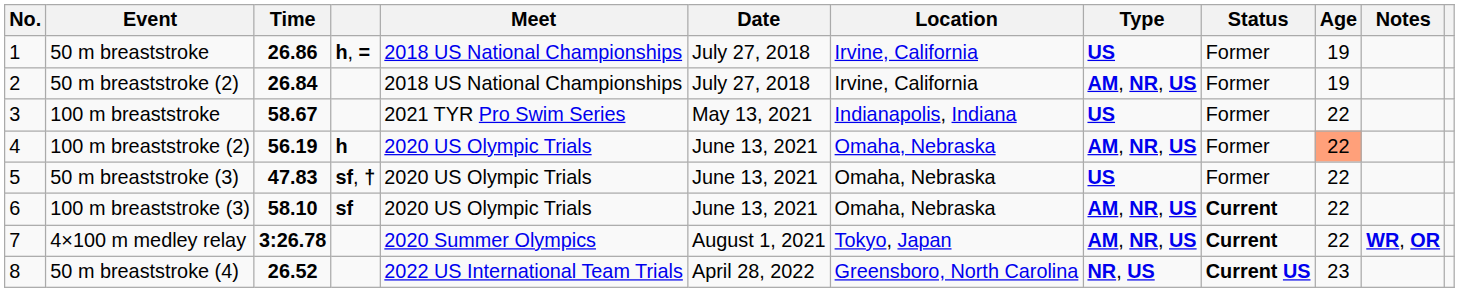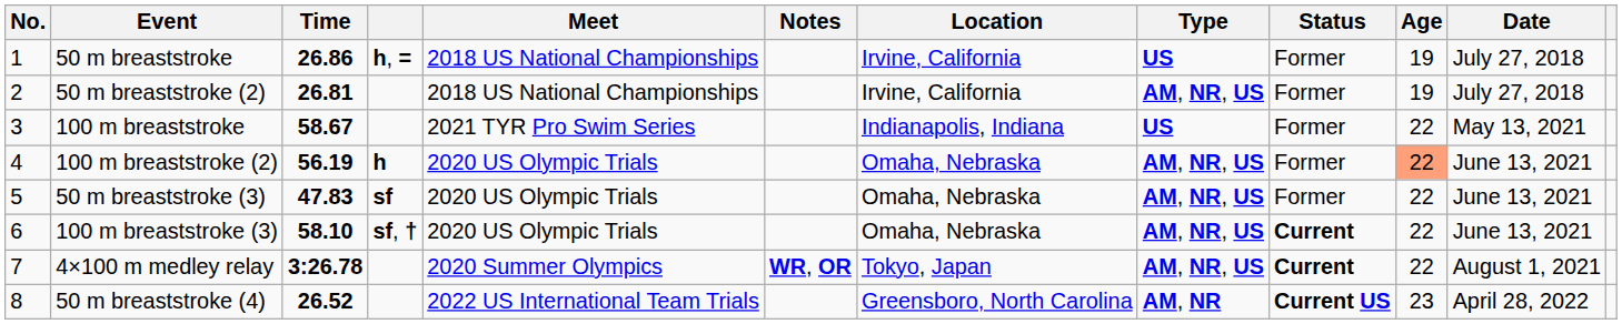 <table class="wikitable sortable">
 <tr>
 <th>No.</th>
 <th>Event</th>
 <th>Time</th>
 <th></th>
 <th>Meet</th>
-<th>Date</th>
+<th>Notes</th>
 <th>Location</th>
 <th>Type</th>
 <th>Status</th>
 <th>Age</th>
-<th>Notes</th>
+<th>Date</th>
 <th></th>
 </tr>
 <tr>
 <td>1</td>
 <td>50 m breaststroke</td>
 <td style="text-align:center;"><strong>26.86</strong></td>
 <td><strong>h</strong>, <strong>=</strong></td>
 <td><a href='#'>2018 US National Championships</a></td>
-<td>July 27, 2018</td>
+<td></td>
 <td><a href='#'>Irvine, California</a></td>
 <td><strong><a href='#'>US</a></strong></td>
 <td>Former</td>
 <td style="text-align:center;">19</td>
-<td></td>
+<td>July 27, 2018</td>
 <td style="text-align:center;"></td>
 </tr>
 <tr>
 <td>2</td>
 <td>50 m breaststroke (2)</td>
-<td style="text-align:center;"><strong>26.84</strong></td>
+<td style="text-align:center;"><strong>26.81</strong></td>
 <td></td>
 <td>2018 US National Championships</td>
-<td>July 27, 2018</td>
+<td></td>
 <td>Irvine, California</td>
 <td><strong><a href='#'>AM</a></strong>, <strong><a href='#'>NR</a></strong>, <strong><a href='#'>US</a></strong></td>
 <td>Former</td>
 <td style="text-align:center;">19</td>
-<td></td>
+<td>July 27, 2018</td>
 <td style="text-align:center;"></td>
 </tr>
 <tr>
 <td>3</td>
 <td>100 m breaststroke</td>
 <td style="text-align:center;"><strong>58.67</strong></td>
 <td></td>
 <td>2021 TYR <a href='#'>Pro Swim Series</a></td>
-<td>May 13, 2021</td>
+<td></td>
 <td><a href='#'>Indianapolis</a>, <a href='#'>Indiana</a></td>
 <td><strong><a href='#'>US</a></strong></td>
 <td>Former</td>
 <td style="text-align:center;">22</td>
-<td></td>
+<td>May 13, 2021</td>
 <td style="text-align:center;"></td>
 </tr>
 <tr>
 <td>4</td>
 <td>100 m breaststroke (2)</td>
 <td style="text-align:center;"><strong>56.19</strong></td>
 <td><strong>h</strong></td>
 <td><a href='#'>2020 US Olympic Trials</a></td>
-<td>June 13, 2021</td>
+<td></td>
 <td><a href='#'>Omaha, Nebraska</a></td>
 <td><strong><a href='#'>AM</a></strong>, <strong><a href='#'>NR</a></strong>, <strong><a href='#'>US</a></strong></td>
 <td>Former</td>
 <td style="background: lightsalmon; text-align:center;">22</td>
-<td></td>
+<td>June 13, 2021</td>
 <td style="text-align:center;"></td>
 </tr>
 <tr>
 <td>5</td>
 <td>50 m breaststroke (3)</td>
 <td style="text-align:center;"><strong>47.83</strong></td>
-<td><strong>sf</strong>, <strong>†</strong></td>
+<td><strong>sf</strong></td>
 <td>2020 US Olympic Trials</td>
-<td>June 13, 2021</td>
+<td></td>
 <td>Omaha, Nebraska</td>
-<td><strong><a href='#'>US</a></strong></td>
+<td><strong><a href='#'>AM</a></strong>, <strong><a href='#'>NR</a></strong>, <strong><a href='#'>US</a></strong></td>
 <td>Former</td>
 <td style="text-align:center;">22</td>
-<td></td>
+<td>June 13, 2021</td>
 <td style="text-align:center;"></td>
 </tr>
 <tr>
 <td>6</td>
 <td>100 m breaststroke (3)</td>
 <td style="text-align:center;"><strong>58.10</strong></td>
-<td><strong>sf</strong></td>
+<td><strong>sf</strong>, <strong>†</strong></td>
 <td>2020 US Olympic Trials</td>
-<td>June 13, 2021</td>
+<td></td>
 <td>Omaha, Nebraska</td>
 <td><strong><a href='#'>AM</a></strong>, <strong><a href='#'>NR</a></strong>, <strong><a href='#'>US</a></strong></td>
 <td><strong>Current</strong></td>
 <td style="text-align:center;">22</td>
-<td></td>
+<td>June 13, 2021</td>
 <td style="text-align:center;"></td>
 </tr>
 <tr>
 <td>7</td>
 <td>4×100 m medley relay</td>
 <td style="text-align:center;"><strong>3:26.78</strong></td>
 <td></td>
 <td><a href='#'>2020 Summer Olympics</a></td>
-<td>August 1, 2021</td>
+<td><strong><a href='#'>WR</a></strong>, <strong><a href='#'>OR</a></strong></td>
 <td><a href='#'>Tokyo</a>, <a href='#'>Japan</a></td>
 <td><strong><a href='#'>AM</a></strong>, <strong><a href='#'>NR</a></strong>, <strong><a href='#'>US</a></strong></td>
 <td><strong>Current</strong></td>
 <td style="text-align:center;">22</td>
-<td><strong><a href='#'>WR</a></strong>, <strong><a href='#'>OR</a></strong></td>
+<td>August 1, 2021</td>
 <td style="text-align:center;"></td>
 </tr>
 <tr>
 <td>8</td>
 <td>50 m breaststroke (4)</td>
 <td style="text-align:center;"><strong>26.52</strong></td>
 <td></td>
 <td><a href='#'>2022 US International Team Trials</a></td>
-<td>April 28, 2022</td>
+<td></td>
 <td><a href='#'>Greensboro, North Carolina</a></td>
-<td><strong><a href='#'>NR</a></strong>, <strong><a href='#'>US</a></strong></td>
+<td><strong><a href='#'>AM</a></strong>, <strong><a href='#'>NR</a></strong></td>
 <td><strong>Current</strong> <strong><a href='#'>US</a></strong></td>
 <td style="text-align:center;">23</td>
-<td></td>
+<td>April 28, 2022</td>
 <td style="text-align:center;"></td>
 </tr>
 </table>
